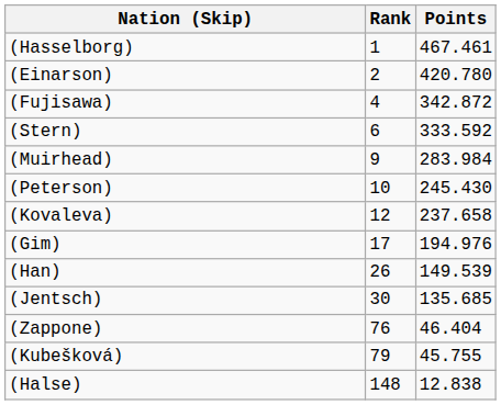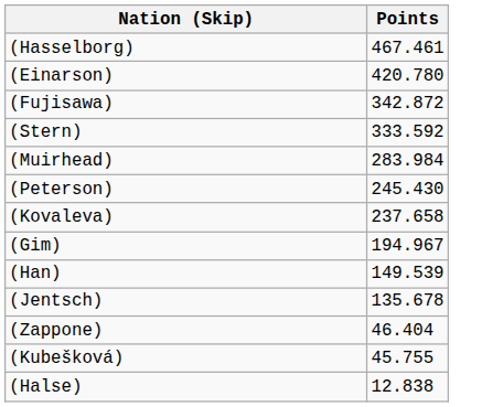 <table class="wikitable">
 <tr>
 <th width=265>Nation (Skip)</th>
-<th width=15>Rank</th>
 <th width=15>Points</th>
 </tr>
 <tr>
 <td> (Hasselborg)</td>
-<td>1</td>
 <td>467.461</td>
 </tr>
 <tr>
 <td> (Einarson)</td>
-<td>2</td>
 <td>420.780</td>
 </tr>
 <tr>
 <td> (Fujisawa)</td>
-<td>4</td>
 <td>342.872</td>
 </tr>
 <tr>
 <td> (Stern)</td>
-<td>6</td>
 <td>333.592</td>
 </tr>
 <tr>
 <td> (Muirhead)</td>
-<td>9</td>
 <td>283.984</td>
 </tr>
 <tr>
 <td> (Peterson)</td>
-<td>10</td>
 <td>245.430</td>
 </tr>
 <tr>
 <td> (Kovaleva)</td>
-<td>12</td>
 <td>237.658</td>
 </tr>
 <tr>
 <td> (Gim)</td>
-<td>17</td>
-<td>194.976</td>
+<td>194.967</td>
 </tr>
 <tr>
 <td> (Han)</td>
-<td>26</td>
 <td>149.539</td>
 </tr>
 <tr>
 <td> (Jentsch)</td>
-<td>30</td>
-<td>135.685</td>
+<td>135.678</td>
 </tr>
 <tr>
 <td> (Zappone)</td>
-<td>76</td>
 <td>46.404</td>
 </tr>
 <tr>
 <td> (Kubešková)</td>
-<td>79</td>
 <td>45.755</td>
 </tr>
 <tr>
 <td> (Halse)</td>
-<td>148</td>
 <td>12.838</td>
 </tr>
 </table>
